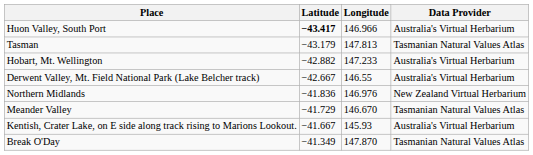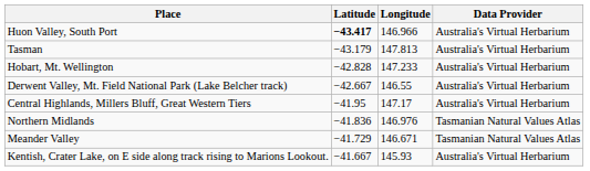 <table class="wikitable sortable">
 <tr>
 <th>Place</th>
 <th>Latitude</th>
 <th>Longitude</th>
 <th>Data Provider</th>
 </tr>
 <tr>
 <td>Huon Valley, South Port</td>
 <td><strong>−43.417</strong></td>
 <td>146.966</td>
 <td>Australia's Virtual Herbarium</td>
 </tr>
 <tr>
 <td>Tasman</td>
 <td>−43.179</td>
 <td>147.813</td>
-<td>Tasmanian Natural Values Atlas</td>
+<td>Australia's Virtual Herbarium</td>
 </tr>
 <tr>
 <td>Hobart, Mt. Wellington</td>
-<td>−42.882</td>
+<td>−42.828</td>
 <td>147.233</td>
 <td>Australia's Virtual Herbarium</td>
 </tr>
 <tr>
 <td>Derwent Valley, Mt. Field National Park (Lake Belcher track)</td>
 <td>−42.667</td>
 <td>146.55</td>
 <td>Australia's Virtual Herbarium</td>
 </tr>
 <tr>
+<td>Central Highlands, Millers Bluff, Great Western Tiers</td>
+<td>−41.95</td>
+<td>147.17</td>
+<td>Australia's Virtual Herbarium</td>
+</tr>
+<tr>
 <td>Northern Midlands</td>
 <td>−41.836</td>
 <td>146.976</td>
-<td>New Zealand Virtual Herbarium</td>
+<td>Tasmanian Natural Values Atlas</td>
 </tr>
 <tr>
 <td>Meander Valley</td>
 <td>−41.729</td>
-<td>146.670</td>
+<td>146.671</td>
 <td>Tasmanian Natural Values Atlas</td>
 </tr>
 <tr>
 <td>Kentish, Crater Lake, on E side along track rising to Marions Lookout.</td>
 <td>−41.667</td>
 <td>145.93</td>
 <td>Australia's Virtual Herbarium</td>
 </tr>
-<tr>
-<td>Break O'Day</td>
-<td>−41.349</td>
-<td>147.870</td>
-<td>Tasmanian Natural Values Atlas</td>
-</tr>
 </table>
